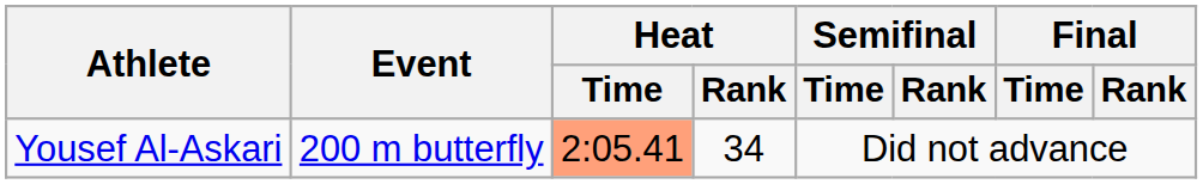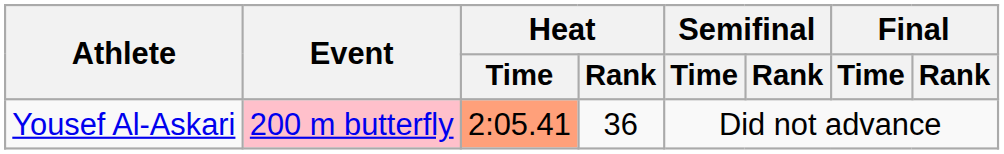 <table class=wikitable style="font-size:90%">
 <tr>
 <th rowspan=2>Athlete</th>
 <th rowspan=2>Event</th>
 <th colspan="2">Heat</th>
 <th colspan="2">Semifinal</th>
 <th colspan="2">Final</th>
 </tr>
 <tr style="font-size:95%">
 <th>Time</th>
 <th>Rank</th>
 <th>Time</th>
 <th>Rank</th>
 <th>Time</th>
 <th>Rank</th>
 </tr>
 <tr align=center>
 <td align=left><a href='#'>Yousef Al-Askari</a></td>
-<td align=left><a href='#'>200 m butterfly</a></td>
+<td align=left style="background: pink;"><a href='#'>200 m butterfly</a></td>
 <td style="background: lightsalmon;">2:05.41</td>
-<td>34</td>
+<td>36</td>
 <td colspan=4>Did not advance</td>
 </tr>
 </table>
